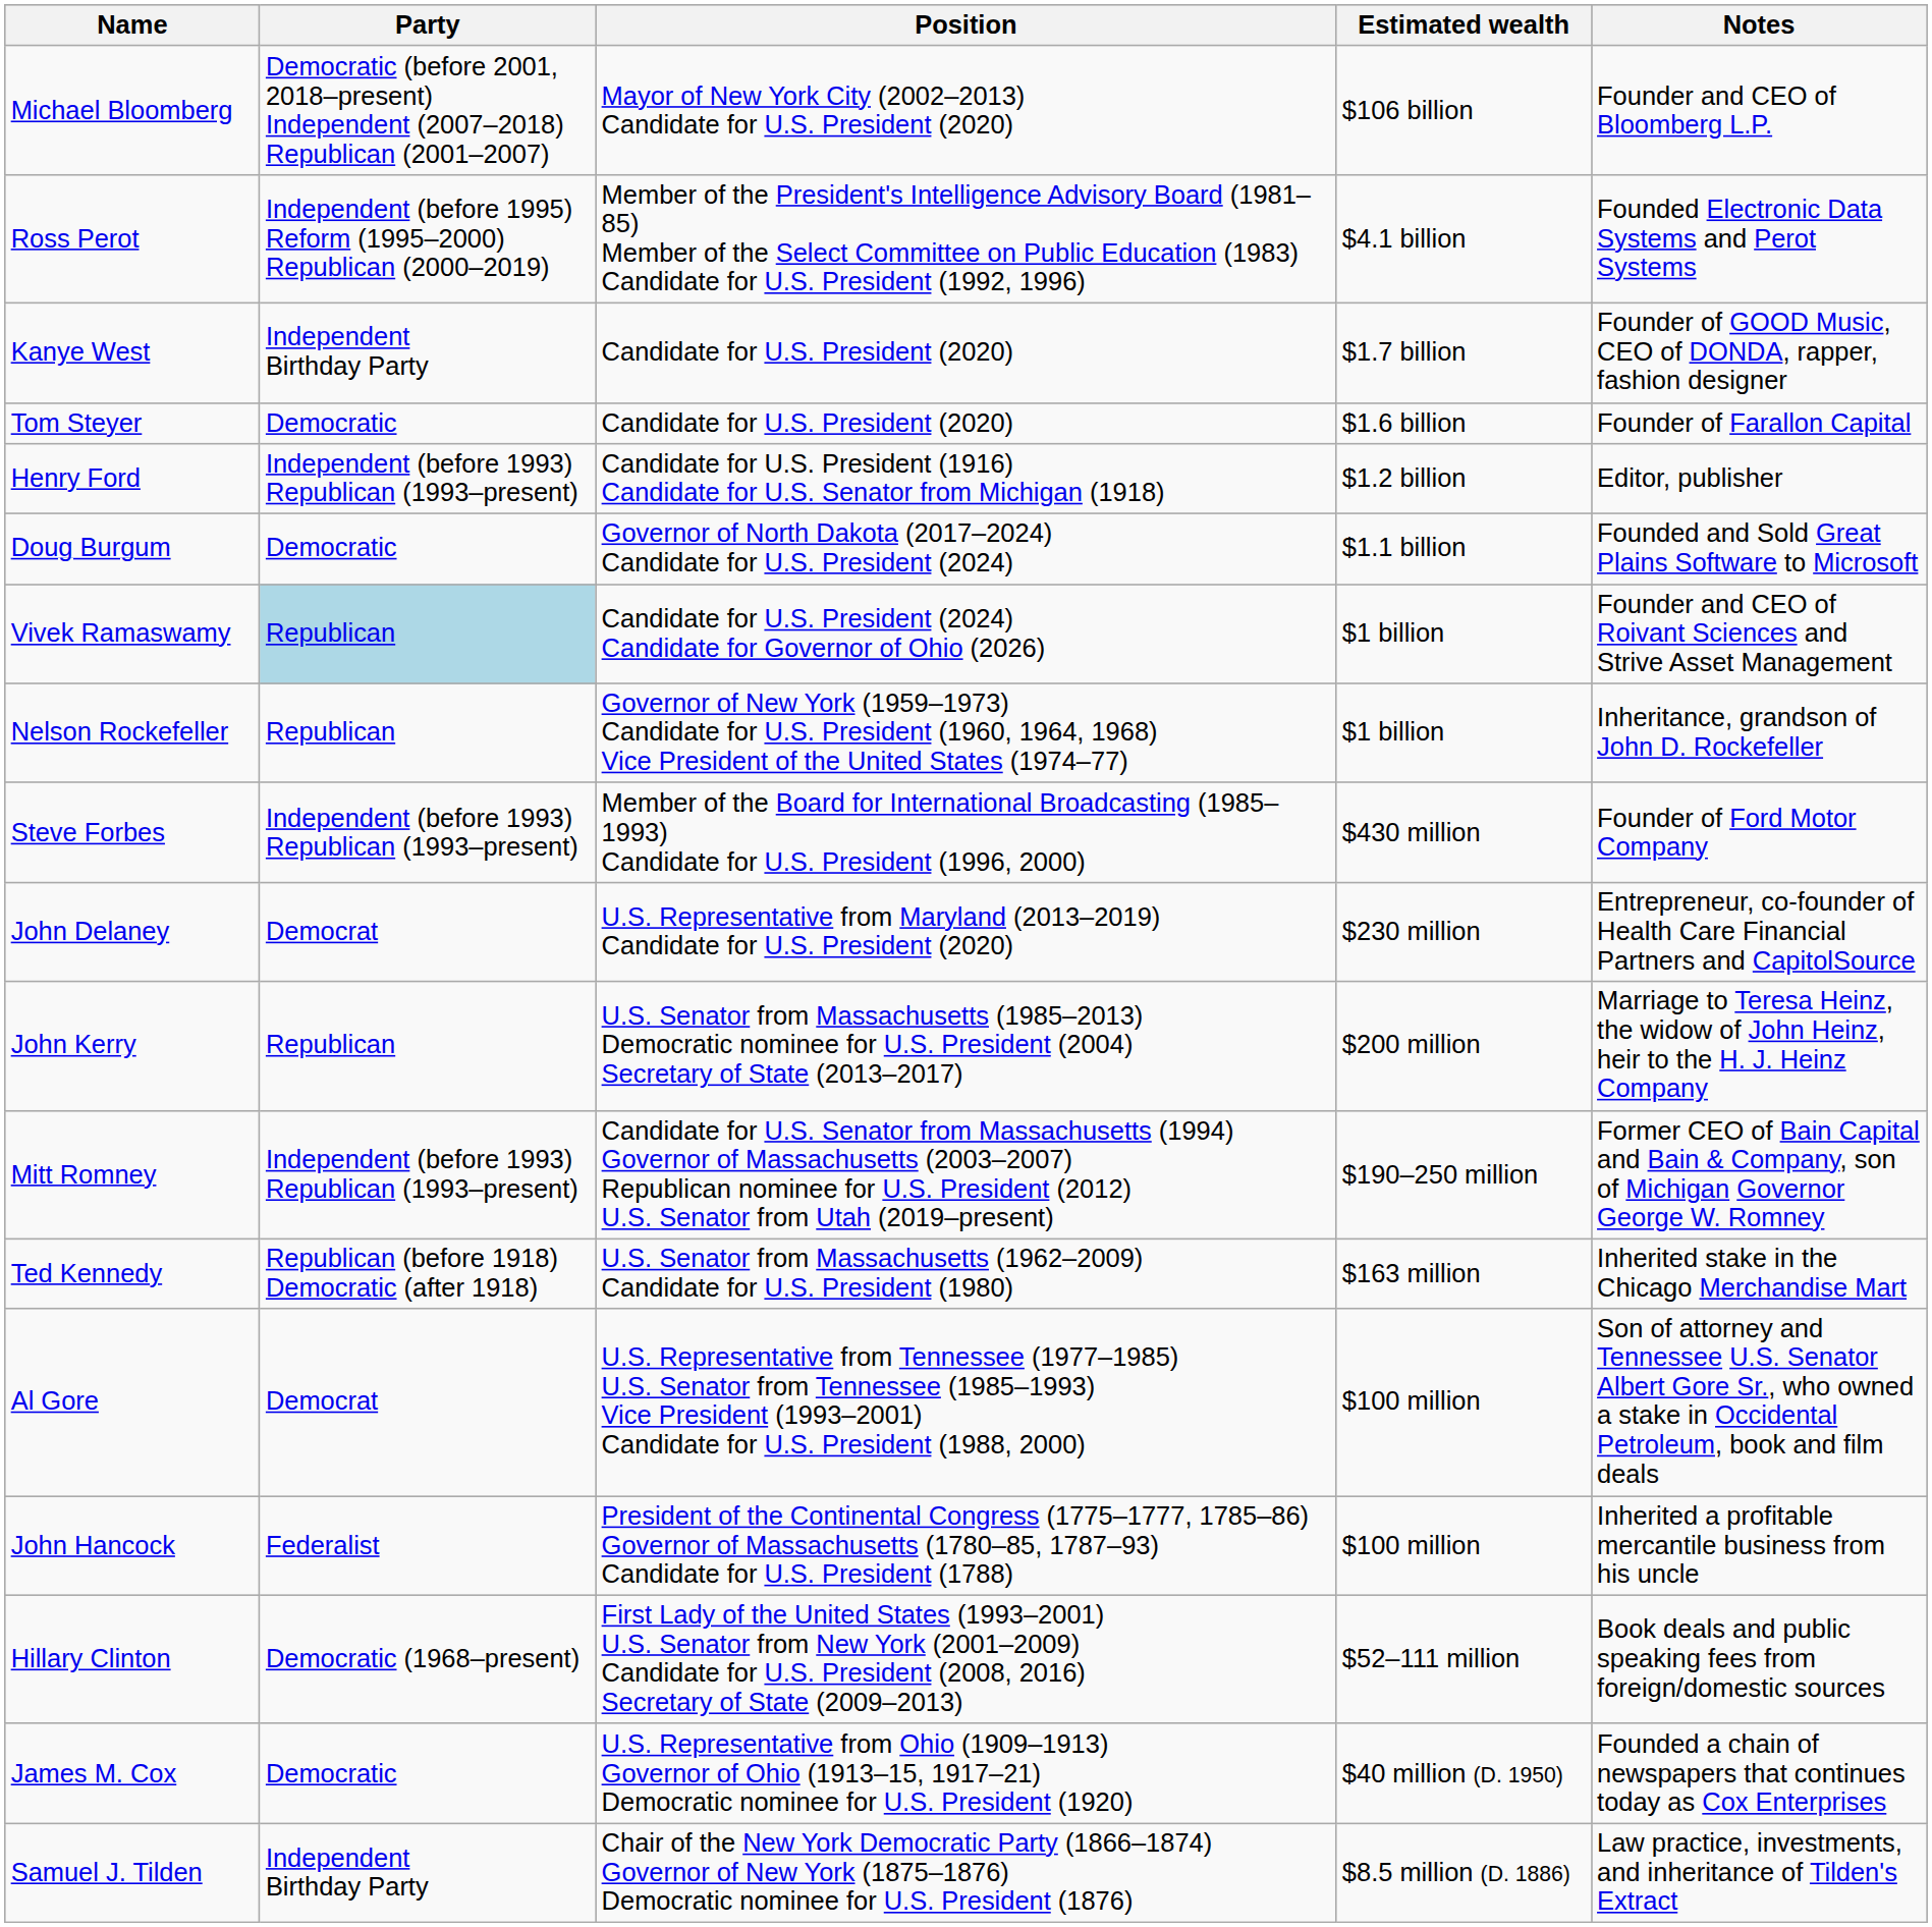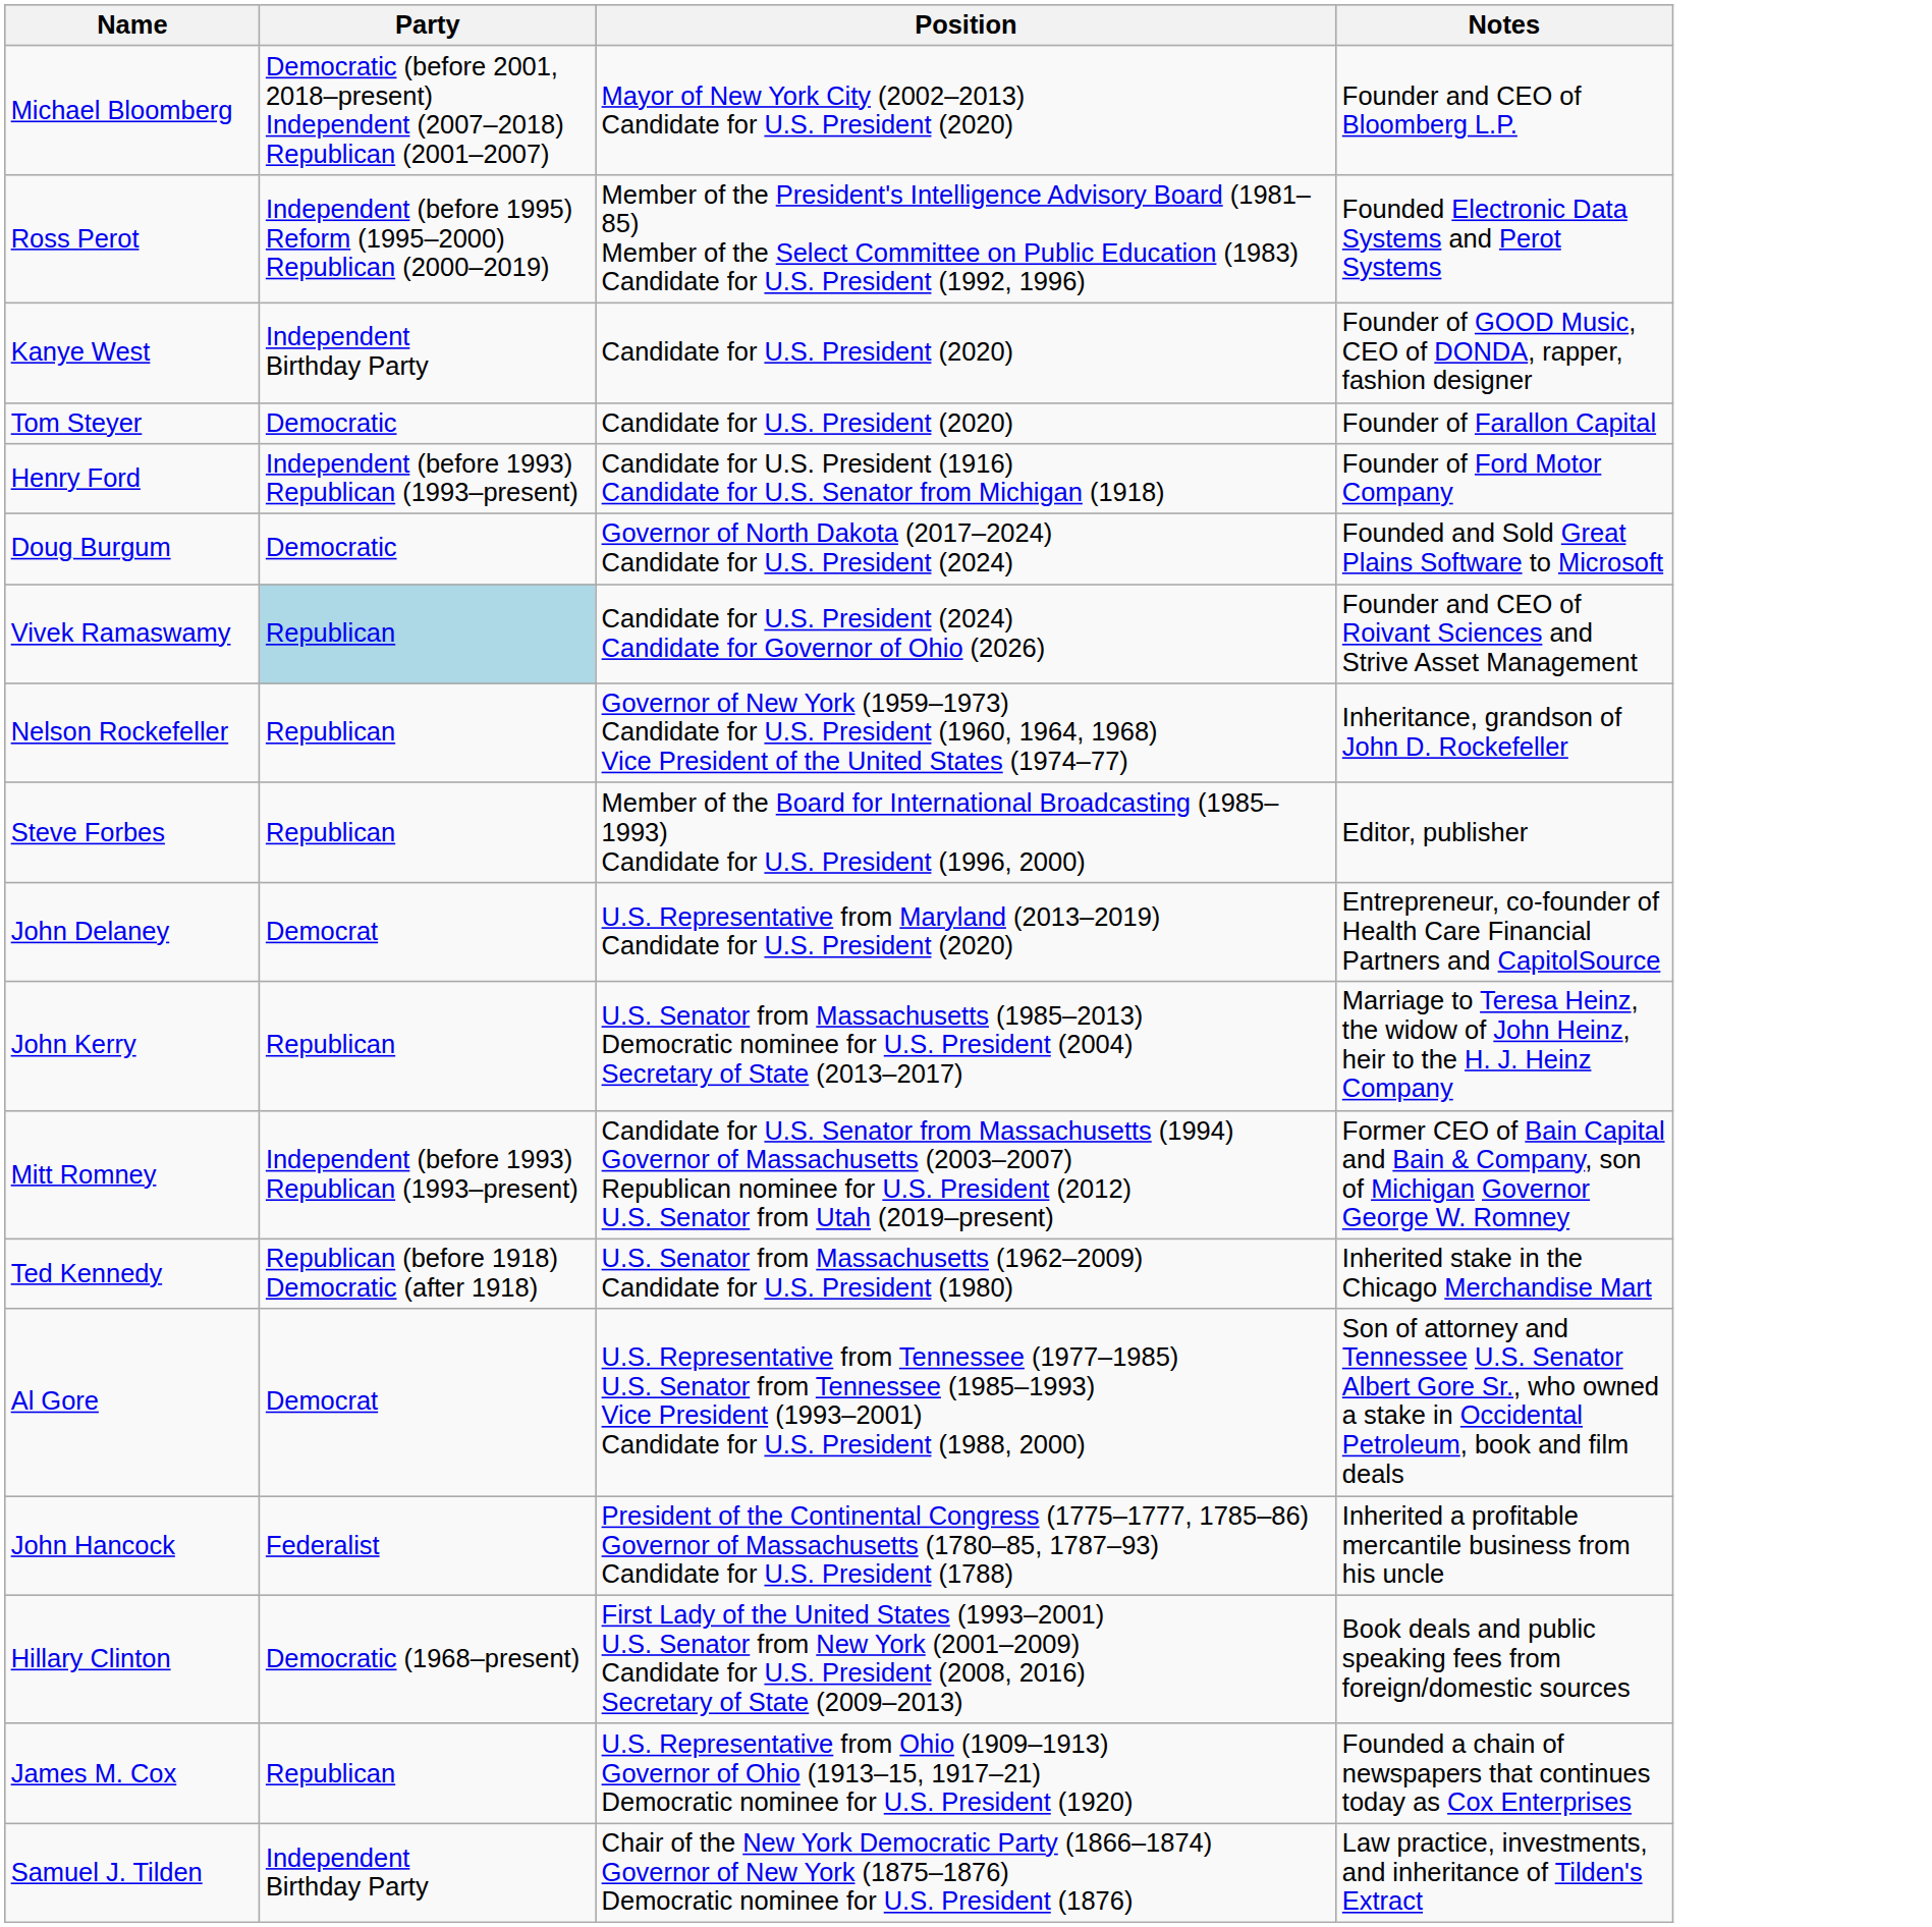 <table class="wikitable sortable">
 <tr>
 <th width=150>Name</th>
 <th width=200>Party</th>
 <th width=450>Position</th>
-<th width=150>Estimated wealth<br></th>
 <th width=200>Notes</th>
 </tr>
 <tr>
 <td><a href='#'>Michael Bloomberg</a></td>
 <td><a href='#'>Democratic</a> (before 2001, 2018–present)<br><a href='#'>Independent</a> (2007–2018)<br><a href='#'>Republican</a> (2001–2007)</td>
 <td><a href='#'>Mayor of New York City</a> (2002–2013)<br>Candidate for <a href='#'>U.S. President</a> (2020)</td>
-<td>$106 billion</td>
 <td>Founder and CEO of <a href='#'>Bloomberg L.P.</a></td>
 </tr>
 <tr>
 <td><a href='#'>Ross Perot</a></td>
 <td><a href='#'>Independent</a> (before 1995)<br><a href='#'>Reform</a> (1995–2000)<br><a href='#'>Republican</a> (2000–2019)</td>
 <td>Member of the <a href='#'>President's Intelligence Advisory Board</a> (1981–85)<br>Member of the <a href='#'>Select Committee on Public Education</a> (1983)<br>Candidate for <a href='#'>U.S. President</a> (1992, 1996)</td>
-<td>$4.1 billion</td>
 <td>Founded <a href='#'>Electronic Data Systems</a> and <a href='#'>Perot Systems</a></td>
 </tr>
 <tr>
 <td><a href='#'>Kanye West</a></td>
 <td><a href='#'>Independent</a><br>Birthday Party</td>
 <td>Candidate for <a href='#'>U.S. President</a> (2020)</td>
-<td>$1.7 billion</td>
 <td>Founder of <a href='#'>GOOD Music</a>, CEO of <a href='#'>DONDA</a>, rapper, fashion designer</td>
 </tr>
 <tr>
 <td><a href='#'>Tom Steyer</a></td>
 <td><a href='#'>Democratic</a></td>
 <td>Candidate for <a href='#'>U.S. President</a> (2020)</td>
-<td>$1.6 billion</td>
 <td>Founder of <a href='#'>Farallon Capital</a></td>
 </tr>
 <tr>
 <td><a href='#'>Henry Ford</a></td>
 <td><a href='#'>Independent</a> (before 1993)<br><a href='#'>Republican</a> (1993–present)</td>
 <td>Candidate for U.S. President (1916)<br><a href='#'>Candidate for U.S. Senator from Michigan</a> (1918)</td>
-<td>$1.2 billion</td>
-<td>Editor, publisher</td>
+<td>Founder of <a href='#'>Ford Motor Company</a></td>
 </tr>
 <tr>
 <td><a href='#'>Doug Burgum</a></td>
 <td><a href='#'>Democratic</a></td>
 <td><a href='#'>Governor of North Dakota</a> (2017–2024)<br>Candidate for <a href='#'>U.S. President</a> (2024)</td>
-<td>$1.1 billion</td>
 <td>Founded and Sold <a href='#'>Great Plains Software</a> to <a href='#'>Microsoft</a></td>
 </tr>
 <tr>
 <td><a href='#'>Vivek Ramaswamy</a></td>
 <td style="background: lightblue;"><a href='#'>Republican</a></td>
 <td>Candidate for <a href='#'>U.S. President</a> (2024)<br><a href='#'>Candidate for Governor of Ohio</a> (2026)</td>
-<td>$1 billion</td>
 <td>Founder and CEO of <a href='#'>Roivant Sciences</a> and Strive Asset Management</td>
 </tr>
 <tr>
 <td><a href='#'>Nelson Rockefeller</a></td>
 <td><a href='#'>Republican</a></td>
 <td><a href='#'>Governor of New York</a> (1959–1973)<br>Candidate for <a href='#'>U.S. President</a> (1960, 1964, 1968)<br><a href='#'>Vice President of the United States</a> (1974–77)</td>
-<td>$1 billion</td>
 <td>Inheritance, grandson of <a href='#'>John D. Rockefeller</a></td>
 </tr>
 <tr>
 <td><a href='#'>Steve Forbes</a></td>
-<td><a href='#'>Independent</a> (before 1993)<br><a href='#'>Republican</a> (1993–present)</td>
+<td><a href='#'>Republican</a></td>
 <td>Member of the <a href='#'>Board for International Broadcasting</a> (1985–1993)<br>Candidate for <a href='#'>U.S. President</a> (1996, 2000)</td>
-<td>$430 million</td>
-<td>Founder of <a href='#'>Ford Motor Company</a></td>
+<td>Editor, publisher</td>
 </tr>
 <tr>
 <td><a href='#'>John Delaney</a></td>
 <td><a href='#'>Democrat</a></td>
 <td><a href='#'>U.S. Representative</a> from <a href='#'>Maryland</a> (2013–2019)<br>Candidate for <a href='#'>U.S. President</a> (2020)</td>
-<td>$230 million</td>
 <td>Entrepreneur, co-founder of Health Care Financial Partners and <a href='#'>CapitolSource</a></td>
 </tr>
 <tr>
 <td><a href='#'>John Kerry</a></td>
 <td><a href='#'>Republican</a></td>
 <td><a href='#'>U.S. Senator</a> from <a href='#'>Massachusetts</a> (1985–2013)<br>Democratic nominee for <a href='#'>U.S. President</a> (2004)<br><a href='#'>Secretary of State</a> (2013–2017)</td>
-<td>$200 million</td>
 <td>Marriage to <a href='#'>Teresa Heinz</a>, the widow of <a href='#'>John Heinz</a>, heir to the <a href='#'>H. J. Heinz Company</a></td>
 </tr>
 <tr>
 <td><a href='#'>Mitt Romney</a></td>
 <td><a href='#'>Independent</a> (before 1993)<br><a href='#'>Republican</a> (1993–present)</td>
 <td>Candidate for <a href='#'>U.S. Senator from Massachusetts</a> (1994)<br><a href='#'>Governor of Massachusetts</a> (2003–2007)<br>Republican nominee for <a href='#'>U.S. President</a> (2012)<br><a href='#'>U.S. Senator</a> from <a href='#'>Utah</a> (2019–present)</td>
-<td>$190–250 million</td>
 <td>Former CEO of <a href='#'>Bain Capital</a> and <a href='#'>Bain & Company</a>, son of <a href='#'>Michigan</a> <a href='#'>Governor</a> <a href='#'>George W. Romney</a></td>
 </tr>
 <tr>
 <td><a href='#'>Ted Kennedy</a></td>
 <td><a href='#'>Republican</a> (before 1918)<br><a href='#'>Democratic</a> (after 1918)</td>
 <td><a href='#'>U.S. Senator</a> from <a href='#'>Massachusetts</a> (1962–2009)<br>Candidate for <a href='#'>U.S. President</a> (1980)</td>
-<td>$163 million</td>
 <td>Inherited stake in the Chicago <a href='#'>Merchandise Mart</a></td>
 </tr>
 <tr>
 <td><a href='#'>Al Gore</a></td>
 <td><a href='#'>Democrat</a></td>
 <td><a href='#'>U.S. Representative</a> from <a href='#'>Tennessee</a> (1977–1985)<br><a href='#'>U.S. Senator</a> from <a href='#'>Tennessee</a> (1985–1993)<br><a href='#'>Vice President</a> (1993–2001)<br>Candidate for <a href='#'>U.S. President</a> (1988, 2000)</td>
-<td>$100 million</td>
 <td>Son of attorney and <a href='#'>Tennessee</a> <a href='#'>U.S. Senator</a> <a href='#'>Albert Gore Sr.</a>, who owned a stake in <a href='#'>Occidental Petroleum</a>, book and film deals</td>
 </tr>
 <tr>
 <td><a href='#'>John Hancock</a></td>
 <td><a href='#'>Federalist</a></td>
 <td><a href='#'>President of the Continental Congress</a> (1775–1777, 1785–86)<br><a href='#'>Governor of Massachusetts</a> (1780–85, 1787–93)<br>Candidate for <a href='#'>U.S. President</a> (1788)</td>
-<td>$100 million</td>
 <td>Inherited a profitable mercantile business from his uncle</td>
 </tr>
 <tr>
 <td><a href='#'>Hillary Clinton</a></td>
 <td><a href='#'>Democratic</a> (1968–present)</td>
 <td><a href='#'>First Lady of the United States</a> (1993–2001)<br><a href='#'>U.S. Senator</a> from <a href='#'>New York</a> (2001–2009)<br>Candidate for <a href='#'>U.S. President</a> (2008, 2016)<br><a href='#'>Secretary of State</a> (2009–2013)</td>
-<td>$52–111 million</td>
 <td>Book deals and public speaking fees from foreign/domestic sources</td>
 </tr>
 <tr>
 <td><a href='#'>James M. Cox</a></td>
-<td><a href='#'>Democratic</a></td>
+<td><a href='#'>Republican</a></td>
 <td><a href='#'>U.S. Representative</a> from <a href='#'>Ohio</a> (1909–1913)<br><a href='#'>Governor of Ohio</a> (1913–15, 1917–21)<br>Democratic nominee for <a href='#'>U.S. President</a> (1920)</td>
-<td>$40 million <small>(D. 1950)</small></td>
 <td>Founded a chain of newspapers that continues today as <a href='#'>Cox Enterprises</a></td>
 </tr>
 <tr>
 <td><a href='#'>Samuel J. Tilden</a></td>
 <td><a href='#'>Independent</a><br>Birthday Party</td>
 <td>Chair of the <a href='#'>New York Democratic Party</a> (1866–1874)<br><a href='#'>Governor of New York</a> (1875–1876)<br>Democratic nominee for <a href='#'>U.S. President</a> (1876)</td>
-<td>$8.5 million <small>(D. 1886)</small></td>
 <td>Law practice, investments, and inheritance of <a href='#'>Tilden's Extract</a></td>
 </tr>
 </table>
